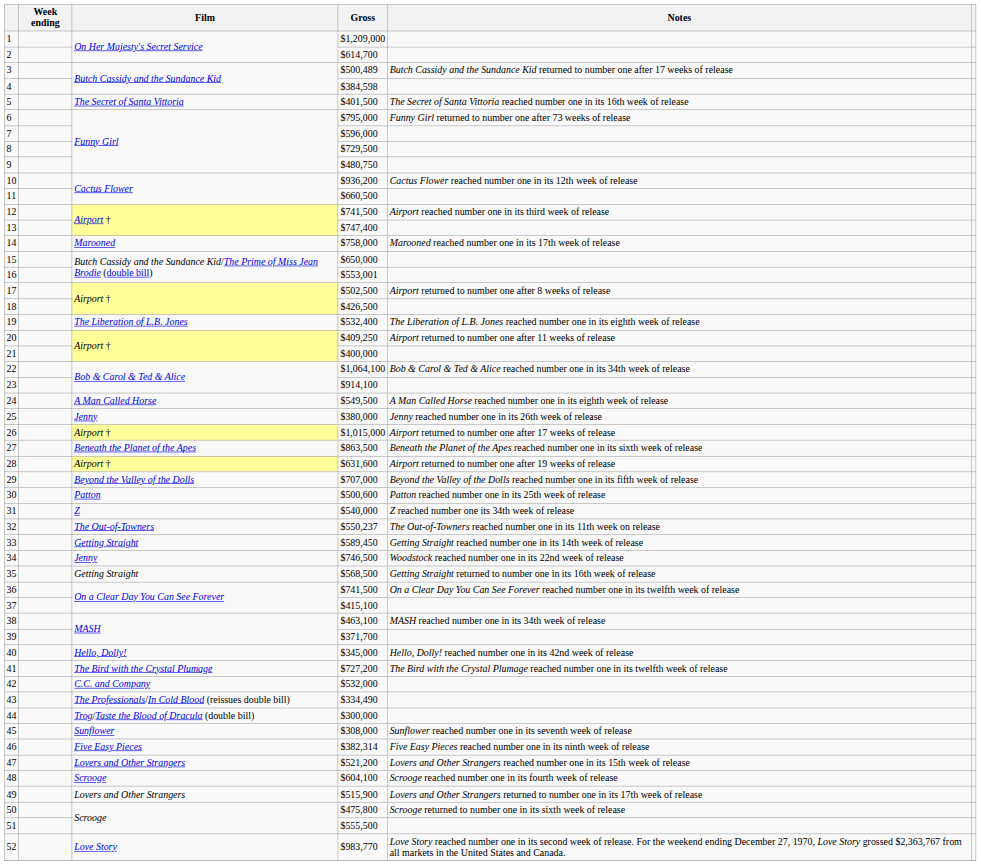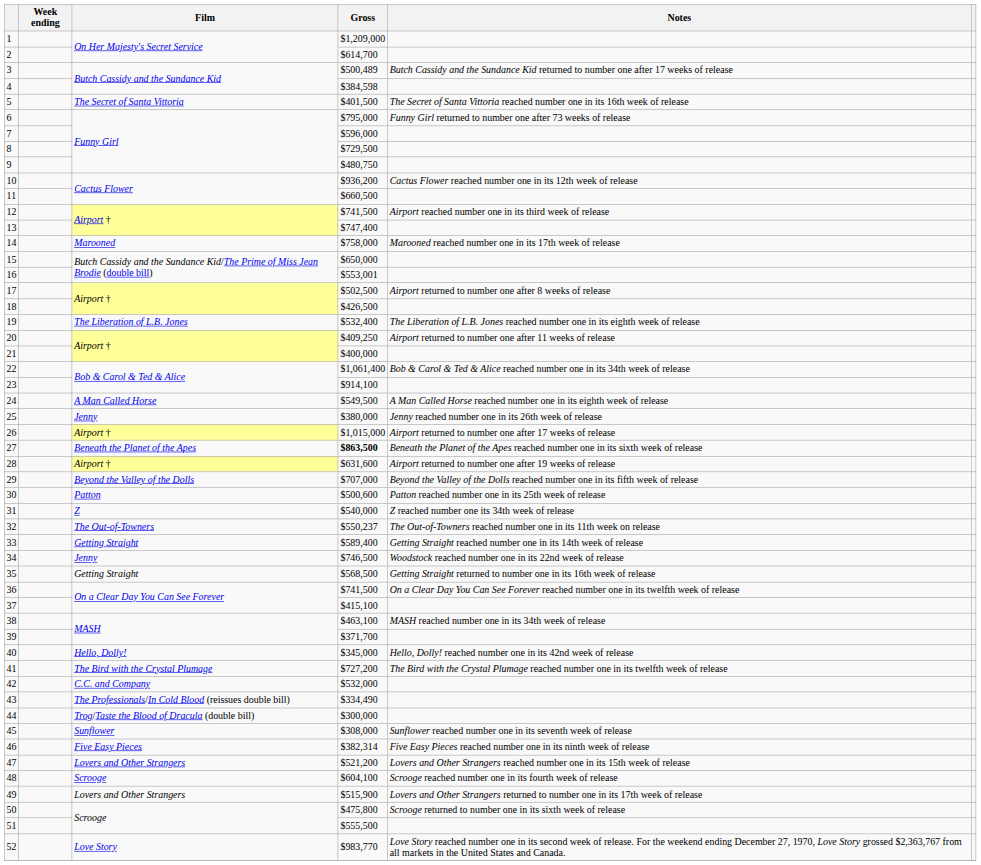 <table class="wikitable sortable">
 <tr>
 <th></th>
 <th>Week ending</th>
 <th>Film</th>
 <th>Gross</th>
 <th>Notes</th>
 <th class="unsortable"></th>
 </tr>
 <tr>
 <td>1</td>
 <td></td>
 <td rowspan="2"><em><a href='#'>On Her Majesty's Secret Service</a></em></td>
 <td>$1,209,000</td>
 <td></td>
 <td></td>
 </tr>
 <tr>
 <td>2</td>
 <td></td>
 <td>$614,700</td>
 <td></td>
 <td></td>
 </tr>
 <tr>
 <td>3</td>
 <td></td>
 <td rowspan="2"><em><a href='#'>Butch Cassidy and the Sundance Kid</a></em></td>
 <td>$500,489</td>
 <td><em>Butch Cassidy and the Sundance Kid</em> returned to number one after 17 weeks of release</td>
 <td></td>
 </tr>
 <tr>
 <td>4</td>
 <td></td>
 <td>$384,598</td>
 <td></td>
 <td></td>
 </tr>
 <tr>
 <td>5</td>
 <td></td>
 <td><em><a href='#'>The Secret of Santa Vittoria</a></em></td>
 <td>$401,500</td>
 <td><em>The Secret of Santa Vittoria</em> reached number one in its 16th week of release</td>
 <td></td>
 </tr>
 <tr>
 <td>6</td>
 <td></td>
 <td rowspan="4"><em><a href='#'>Funny Girl</a></em></td>
 <td>$795,000</td>
 <td><em>Funny Girl</em> returned to number one after 73 weeks of release</td>
 <td></td>
 </tr>
 <tr>
 <td>7</td>
 <td></td>
 <td>$596,000</td>
 <td></td>
 <td></td>
 </tr>
 <tr>
 <td>8</td>
 <td></td>
 <td>$729,500</td>
 <td></td>
 <td></td>
 </tr>
 <tr>
 <td>9</td>
 <td></td>
 <td>$480,750</td>
 <td></td>
 <td></td>
 </tr>
 <tr>
 <td>10</td>
 <td></td>
 <td rowspan="2"><em><a href='#'>Cactus Flower</a></em></td>
 <td>$936,200</td>
 <td><em>Cactus Flower</em> reached number one in its 12th week of release</td>
 <td></td>
 </tr>
 <tr>
 <td>11</td>
 <td></td>
 <td>$660,500</td>
 <td></td>
 <td></td>
 </tr>
 <tr>
 <td>12</td>
 <td></td>
 <td rowspan="2" style="background-color:#FFFF99"><em><a href='#'>Airport</a></em> †</td>
 <td>$741,500</td>
 <td><em>Airport</em> reached number one in its third week of release</td>
 <td></td>
 </tr>
 <tr>
 <td>13</td>
 <td></td>
 <td>$747,400</td>
 <td></td>
 <td></td>
 </tr>
 <tr>
 <td>14</td>
 <td></td>
 <td><em><a href='#'>Marooned</a></em></td>
 <td>$758,000</td>
 <td><em>Marooned</em> reached number one in its 17th week of release</td>
 <td></td>
 </tr>
 <tr>
 <td>15</td>
 <td></td>
 <td rowspan="2"><em>Butch Cassidy and the Sundance Kid</em>/<em><a href='#'>The Prime of Miss Jean Brodie</a></em> (<a href='#'>double bill</a>)</td>
 <td>$650,000</td>
 <td></td>
 <td></td>
 </tr>
 <tr>
 <td>16</td>
 <td></td>
 <td>$553,001</td>
 <td></td>
 <td></td>
 </tr>
 <tr>
 <td>17</td>
 <td></td>
 <td rowspan="2" style="background-color:#FFFF99"><em>Airport</em> †</td>
 <td>$502,500</td>
 <td><em>Airport</em> returned to number one after 8 weeks of release</td>
 <td></td>
 </tr>
 <tr>
 <td>18</td>
 <td></td>
 <td>$426,500</td>
 <td></td>
 <td></td>
 </tr>
 <tr>
 <td>19</td>
 <td></td>
 <td><em><a href='#'>The Liberation of L.B. Jones</a></em></td>
 <td>$532,400</td>
 <td><em>The Liberation of L.B. Jones</em> reached number one in its eighth week of release</td>
 <td></td>
 </tr>
 <tr>
 <td>20</td>
 <td></td>
 <td rowspan="2" style="background-color:#FFFF99"><em>Airport</em> †</td>
 <td>$409,250</td>
 <td><em>Airport</em> returned to number one after 11 weeks of release</td>
 <td></td>
 </tr>
 <tr>
 <td>21</td>
 <td></td>
 <td>$400,000</td>
 <td></td>
 <td></td>
 </tr>
 <tr>
 <td>22</td>
 <td></td>
 <td rowspan="2"><em><a href='#'>Bob & Carol & Ted & Alice</a></em></td>
-<td>$1,064,100</td>
+<td>$1,061,400</td>
 <td><em>Bob & Carol & Ted & Alice</em> reached number one in its 34th week of release</td>
 <td></td>
 </tr>
 <tr>
 <td>23</td>
 <td></td>
 <td>$914,100</td>
 <td></td>
 <td></td>
 </tr>
 <tr>
 <td>24</td>
 <td></td>
 <td><em><a href='#'>A Man Called Horse</a></em></td>
 <td>$549,500</td>
 <td><em>A Man Called Horse</em> reached number one in its eighth week of release</td>
 <td></td>
 </tr>
 <tr>
 <td>25</td>
 <td></td>
 <td><em><a href='#'>Jenny</a></em></td>
 <td>$380,000</td>
 <td><em>Jenny</em> reached number one in its 26th week of release</td>
 <td></td>
 </tr>
 <tr>
 <td>26</td>
 <td></td>
 <td style="background-color:#FFFF99"><em>Airport</em> †</td>
 <td>$1,015,000</td>
 <td><em>Airport</em> returned to number one after 17 weeks of release</td>
 <td></td>
 </tr>
 <tr>
 <td>27</td>
 <td></td>
 <td><em><a href='#'>Beneath the Planet of the Apes</a></em></td>
-<td>$863,500</td>
+<td><strong>$863,500</strong></td>
 <td><em>Beneath the Planet of the Apes</em> reached number one in its sixth week of release</td>
 <td></td>
 </tr>
 <tr>
 <td>28</td>
 <td></td>
 <td style="background-color:#FFFF99"><em>Airport</em> †</td>
 <td>$631,600</td>
 <td><em>Airport</em> returned to number one after 19 weeks of release</td>
 <td></td>
 </tr>
 <tr>
 <td>29</td>
 <td></td>
 <td><em><a href='#'>Beyond the Valley of the Dolls</a></em></td>
 <td>$707,000</td>
 <td><em>Beyond the Valley of the Dolls</em> reached number one in its fifth week of release</td>
 <td></td>
 </tr>
 <tr>
 <td>30</td>
 <td></td>
 <td><em><a href='#'>Patton</a></em></td>
 <td>$500,600</td>
 <td><em>Patton</em> reached number one in its 25th week of release</td>
 <td></td>
 </tr>
 <tr>
 <td>31</td>
 <td></td>
 <td><em><a href='#'>Z</a></em></td>
 <td>$540,000</td>
 <td><em>Z</em> reached number one its 34th week of release</td>
 <td></td>
 </tr>
 <tr>
 <td>32</td>
 <td></td>
 <td><em><a href='#'>The Out-of-Towners</a></em></td>
 <td>$550,237</td>
 <td><em>The Out-of-Towners</em> reached number one in its 11th week on release</td>
 <td></td>
 </tr>
 <tr>
 <td>33</td>
 <td></td>
 <td><em><a href='#'>Getting Straight</a></em></td>
-<td>$589,450</td>
+<td>$589,400</td>
 <td><em>Getting Straight</em> reached number one in its 14th week of release</td>
 <td></td>
 </tr>
 <tr>
 <td>34</td>
 <td></td>
 <td><em><a href='#'>Jenny</a></em></td>
 <td>$746,500</td>
 <td><em>Woodstock</em> reached number one in its 22nd week of release</td>
 <td></td>
 </tr>
 <tr>
 <td>35</td>
 <td></td>
 <td><em>Getting Straight</em></td>
 <td>$568,500</td>
 <td><em>Getting Straight</em> returned to number one in its 16th week of release</td>
 <td></td>
 </tr>
 <tr>
 <td>36</td>
 <td></td>
 <td rowspan="2"><em><a href='#'>On a Clear Day You Can See Forever</a></em></td>
 <td>$741,500</td>
 <td><em>On a Clear Day You Can See Forever</em> reached number one in its twelfth week of release</td>
 <td></td>
 </tr>
 <tr>
 <td>37</td>
 <td></td>
 <td>$415,100</td>
 <td></td>
 <td></td>
 </tr>
 <tr>
 <td>38</td>
 <td></td>
 <td rowspan="2"><em><a href='#'>MASH</a></em></td>
 <td>$463,100</td>
 <td><em>MASH</em> reached number one in its 34th week of release</td>
 <td></td>
 </tr>
 <tr>
 <td>39</td>
 <td></td>
 <td>$371,700</td>
 <td></td>
 <td></td>
 </tr>
 <tr>
 <td>40</td>
 <td></td>
 <td><em><a href='#'>Hello, Dolly!</a></em></td>
 <td>$345,000</td>
 <td><em>Hello, Dolly!</em> reached number one in its 42nd week of release</td>
 <td></td>
 </tr>
 <tr>
 <td>41</td>
 <td></td>
 <td><em><a href='#'>The Bird with the Crystal Plumage</a></em></td>
 <td>$727,200</td>
 <td><em>The Bird with the Crystal Plumage</em> reached number one in its twelfth week of release</td>
 <td></td>
 </tr>
 <tr>
 <td>42</td>
 <td></td>
 <td><em><a href='#'>C.C. and Company</a></em></td>
 <td>$532,000</td>
 <td></td>
 <td></td>
 </tr>
 <tr>
 <td>43</td>
 <td></td>
 <td><em><a href='#'>The Professionals</a></em>/<em><a href='#'>In Cold Blood</a></em> (reissues double bill)</td>
 <td>$334,490</td>
 <td></td>
 <td></td>
 </tr>
 <tr>
 <td>44</td>
 <td></td>
 <td><em><a href='#'>Trog</a></em>/<em><a href='#'>Taste the Blood of Dracula</a></em> (double bill)</td>
 <td>$300,000</td>
 <td></td>
 <td></td>
 </tr>
 <tr>
 <td>45</td>
 <td></td>
 <td><em><a href='#'>Sunflower</a></em></td>
 <td>$308,000</td>
 <td><em>Sunflower</em> reached number one in its seventh week of release</td>
 <td></td>
 </tr>
 <tr>
 <td>46</td>
 <td></td>
 <td><em><a href='#'>Five Easy Pieces</a></em></td>
 <td>$382,314</td>
 <td><em>Five Easy Pieces</em> reached number one in its ninth week of release</td>
 <td></td>
 </tr>
 <tr>
 <td>47</td>
 <td></td>
 <td><em><a href='#'>Lovers and Other Strangers</a></em></td>
 <td>$521,200</td>
 <td><em>Lovers and Other Strangers</em> reached number one in its 15th week of release</td>
 <td></td>
 </tr>
 <tr>
 <td>48</td>
 <td></td>
 <td><em><a href='#'>Scrooge</a></em></td>
 <td>$604,100</td>
 <td><em>Scrooge</em> reached number one in its fourth week of release</td>
 <td></td>
 </tr>
 <tr>
 <td>49</td>
 <td></td>
 <td><em>Lovers and Other Strangers</em></td>
 <td>$515,900</td>
 <td><em>Lovers and Other Strangers</em> returned to number one in its 17th week of release</td>
 <td></td>
 </tr>
 <tr>
 <td>50</td>
 <td></td>
 <td rowspan="2"><em>Scrooge</em></td>
 <td>$475,800</td>
 <td><em>Scrooge</em> returned to number one in its sixth week of release</td>
 <td></td>
 </tr>
 <tr>
 <td>51</td>
 <td></td>
 <td>$555,500</td>
 <td></td>
 <td></td>
 </tr>
 <tr>
 <td>52</td>
 <td></td>
 <td><em><a href='#'>Love Story</a></em></td>
 <td>$983,770</td>
 <td><em>Love Story</em> reached number one in its second week of release. For the weekend ending December 27, 1970, <em>Love Story</em> grossed $2,363,767 from all markets in the United States and Canada.</td>
 <td></td>
 </tr>
 <tr>
 </tr>
 </table>
